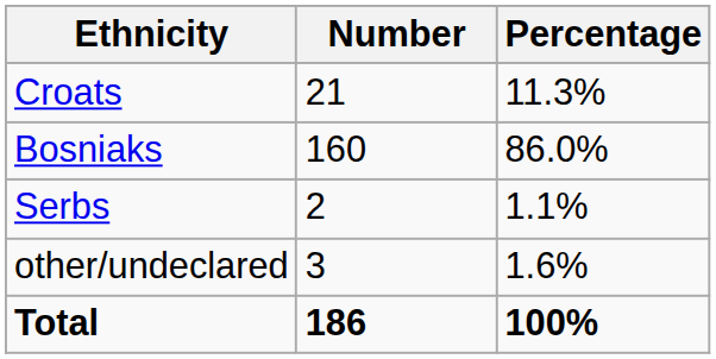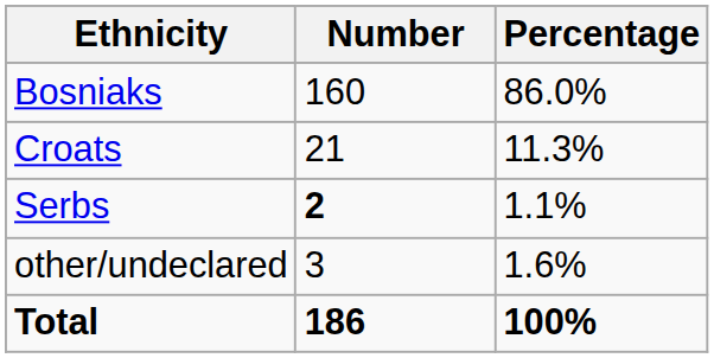 <table class="wikitable">
 <tr>
 <th width="100px">Ethnicity</th>
 <th width="80px">Number</th>
 <th width="80px">Percentage</th>
 </tr>
 <tr>
+<td><a href='#'>Bosniaks</a></td>
+<td>160</td>
+<td>86.0%</td>
+</tr>
+<tr>
 <td><a href='#'>Croats</a></td>
 <td>21</td>
 <td>11.3%</td>
 </tr>
 <tr>
-<td><a href='#'>Bosniaks</a></td>
-<td>160</td>
-<td>86.0%</td>
-</tr>
-<tr>
 <td><a href='#'>Serbs</a></td>
-<td>2</td>
+<td><strong>2</strong></td>
 <td>1.1%</td>
 </tr>
 <tr>
 <td>other/undeclared</td>
 <td>3</td>
 <td>1.6%</td>
 </tr>
 <tr>
 <td><strong>Total</strong></td>
 <td><strong>186</strong></td>
 <td><strong>100%</strong></td>
 </tr>
 </table>
